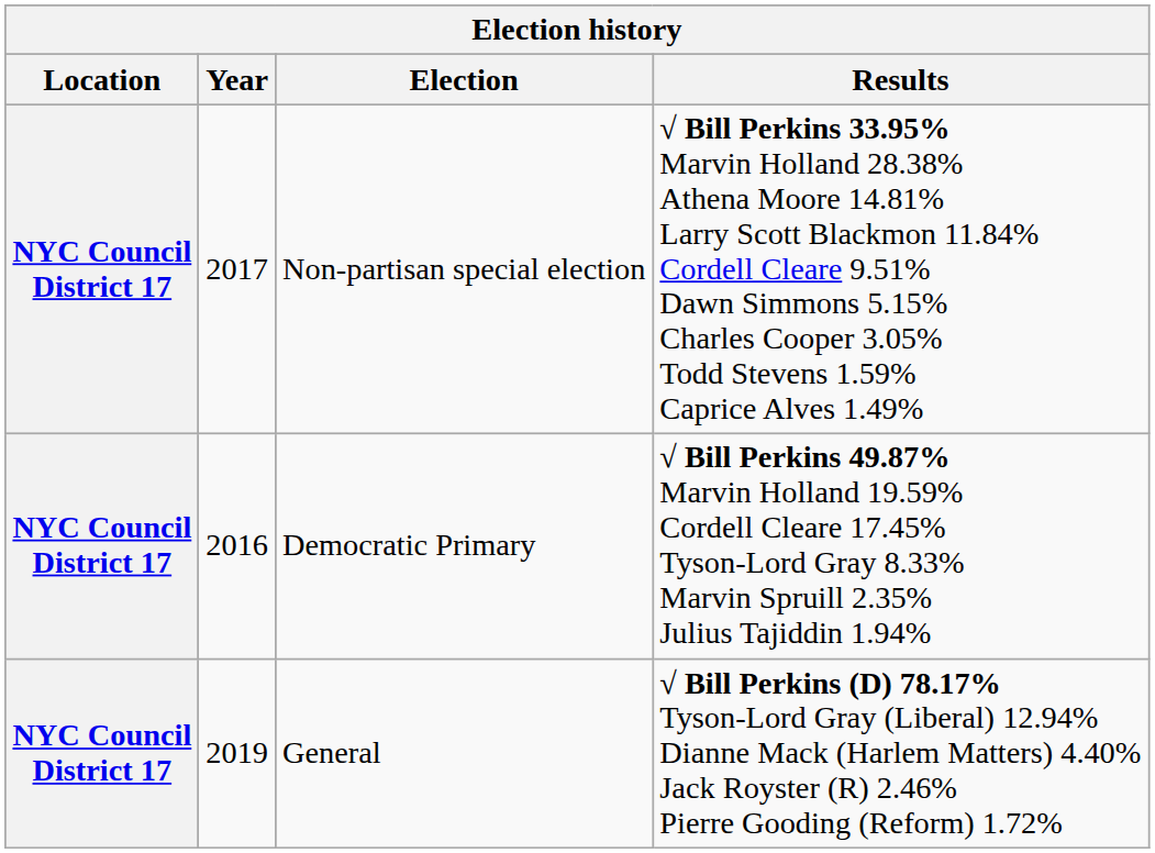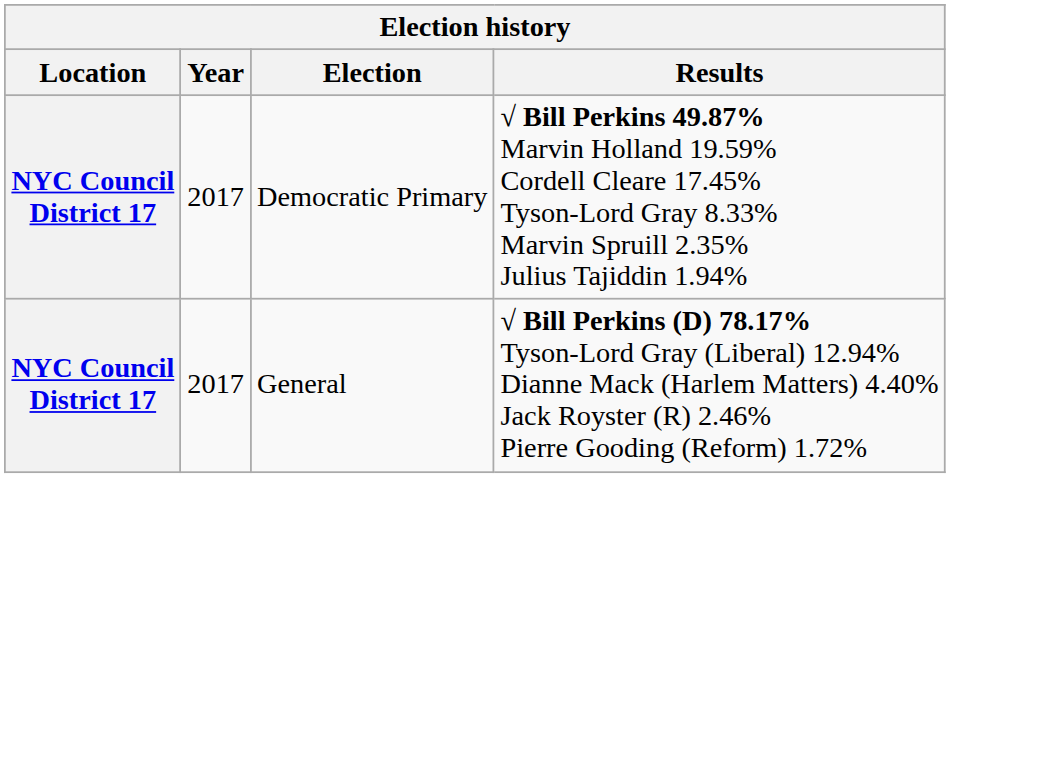 <table class="wikitable collapsible">
 <tr valign=bottom>
 <th colspan=4>Election history</th>
 </tr>
 <tr valign=bottom>
 <th>Location</th>
 <th>Year</th>
 <th>Election</th>
 <th>Results</th>
 </tr>
 <tr>
 <th><a href='#'>NYC Council<br>District 17</a></th>
 <td>2017</td>
-<td>Non-partisan special election</td>
-<td><strong>√ Bill Perkins 33.95%</strong><br>Marvin Holland 28.38%<br>Athena Moore 14.81%<br>Larry Scott Blackmon 11.84%<br><a href='#'>Cordell Cleare</a> 9.51%<br>Dawn Simmons 5.15%<br>Charles Cooper 3.05%<br>Todd Stevens 1.59%<br>Caprice Alves 1.49%</td>
-</tr>
-<tr>
-<th><a href='#'>NYC Council<br>District 17</a></th>
-<td>2016</td>
 <td>Democratic Primary</td>
 <td><strong>√ Bill Perkins 49.87%</strong><br>Marvin Holland 19.59%<br>Cordell Cleare 17.45%<br>Tyson-Lord Gray 8.33%<br>Marvin Spruill 2.35%<br>Julius Tajiddin 1.94%</td>
 </tr>
 <tr>
 <th><a href='#'>NYC Council<br>District 17</a></th>
-<td>2019</td>
+<td>2017</td>
 <td>General</td>
 <td><strong>√ Bill Perkins (D) 78.17%</strong><br>Tyson-Lord Gray (Liberal) 12.94%<br>Dianne Mack (Harlem Matters) 4.40%<br>Jack Royster (R) 2.46%<br>Pierre Gooding (Reform) 1.72%</td>
 </tr>
 </table>
